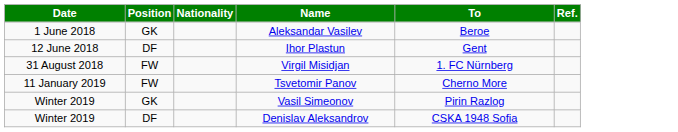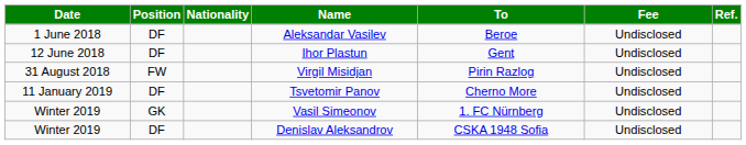 <table class="wikitable"  style="text-align:center; font-size:90%; ">
 <tr>
 <th style="background:green; color:white; width:150px;">Date</th>
 <th style="background:green; color:white; width:50px;">Position</th>
 <th style="background:green; color:white; width:50px;">Nationality</th>
 <th style="background:green; color:white; width:200px;">Name</th>
 <th style="background:green; color:white; width:200px;">To</th>
+<th style="background:green; color:white; width:150px;">Fee</th>
 <th style="background:green; color:white; width:25px;">Ref.</th>
 </tr>
 <tr>
 <td>1 June 2018</td>
-<td>GK</td>
+<td>DF</td>
 <td></td>
 <td><a href='#'>Aleksandar Vasilev</a></td>
 <td><a href='#'>Beroe</a></td>
+<td>Undisclosed</td>
 <td></td>
 </tr>
 <tr>
 <td>12 June 2018</td>
 <td>DF</td>
 <td></td>
 <td><a href='#'>Ihor Plastun</a></td>
 <td><a href='#'>Gent</a></td>
+<td>Undisclosed</td>
 <td></td>
 </tr>
 <tr>
 <td>31 August 2018</td>
 <td>FW</td>
 <td></td>
 <td><a href='#'>Virgil Misidjan</a></td>
-<td><a href='#'>1.&nbsp;FC&nbsp;Nürnberg</a></td>
+<td><a href='#'>Pirin Razlog</a></td>
+<td>Undisclosed</td>
 <td></td>
 </tr>
 <tr>
 <td>11 January 2019</td>
-<td>FW</td>
+<td>DF</td>
 <td></td>
 <td><a href='#'>Tsvetomir Panov</a></td>
 <td><a href='#'>Cherno More</a></td>
+<td>Undisclosed</td>
 <td></td>
 </tr>
 <tr>
 <td>Winter 2019</td>
 <td>GK</td>
 <td></td>
 <td><a href='#'>Vasil Simeonov</a></td>
-<td><a href='#'>Pirin Razlog</a></td>
+<td><a href='#'>1.&nbsp;FC&nbsp;Nürnberg</a></td>
+<td>Undisclosed</td>
 <td></td>
 </tr>
 <tr>
 <td>Winter 2019</td>
 <td>DF</td>
 <td></td>
 <td><a href='#'>Denislav Aleksandrov</a></td>
 <td><a href='#'>CSKA 1948 Sofia</a></td>
+<td>Undisclosed</td>
 <td></td>
 </tr>
 </table>
